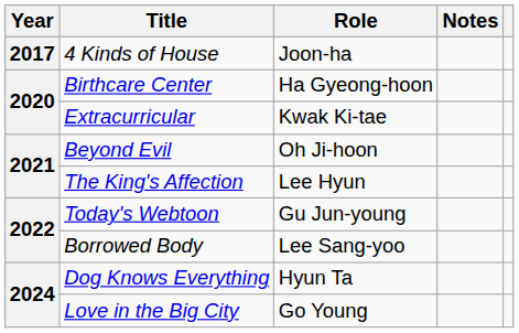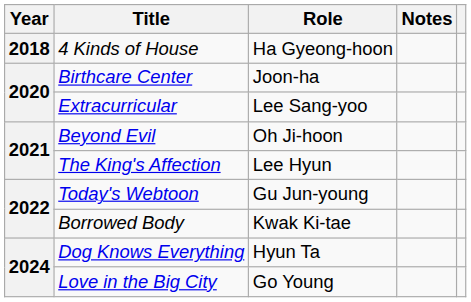 <table class="wikitable plainrowheaders sortable">
 <tr>
 <th scope="col">Year</th>
 <th scope="col">Title</th>
 <th scope="col">Role</th>
 <th>Notes</th>
 <th scope="col" class="unsortable"></th>
 </tr>
 <tr>
-<th scope="row">2017</th>
+<th scope="row">2018</th>
 <td><em>4 Kinds of House</em></td>
-<td>Joon-ha</td>
+<td>Ha Gyeong-hoon</td>
 <td></td>
 <td style="text-align:center"></td>
 </tr>
 <tr>
 <th scope="row"  rowspan="2">2020</th>
 <td><em><a href='#'>Birthcare Center</a></em></td>
-<td>Ha Gyeong-hoon</td>
+<td>Joon-ha</td>
 <td></td>
 <td style="text-align:center"></td>
 </tr>
 <tr>
 <td><em><a href='#'>Extracurricular</a></em></td>
-<td>Kwak Ki-tae</td>
+<td>Lee Sang-yoo</td>
 <td></td>
 <td style="text-align:center"></td>
 </tr>
 <tr>
 <th scope="row"  rowspan="2">2021</th>
 <td><em><a href='#'>Beyond Evil</a></em></td>
 <td>Oh Ji-hoon</td>
 <td></td>
 <td style="text-align:center"></td>
 </tr>
 <tr>
 <td><em><a href='#'>The King's Affection</a></em></td>
 <td>Lee Hyun</td>
 <td></td>
 <td style="text-align:center"></td>
 </tr>
 <tr>
 <th rowspan="2" scope="row">2022</th>
 <td><em><a href='#'>Today's Webtoon</a></em></td>
 <td>Gu Jun-young</td>
 <td></td>
 <td style="text-align:center"></td>
 </tr>
 <tr>
 <td><em>Borrowed Body</em></td>
-<td>Lee Sang-yoo</td>
+<td>Kwak Ki-tae</td>
 <td></td>
 <td style="text-align:center"></td>
 </tr>
 <tr>
 <th rowspan="2" scope="row">2024</th>
 <td><em><a href='#'>Dog Knows Everything</a></em></td>
 <td>Hyun Ta</td>
 <td></td>
 <td style="text-align:center"></td>
 </tr>
 <tr>
 <td><em><a href='#'>Love in the Big City</a></em></td>
 <td>Go Young</td>
 <td></td>
 <td style="text-align:center"></td>
 </tr>
 </table>
